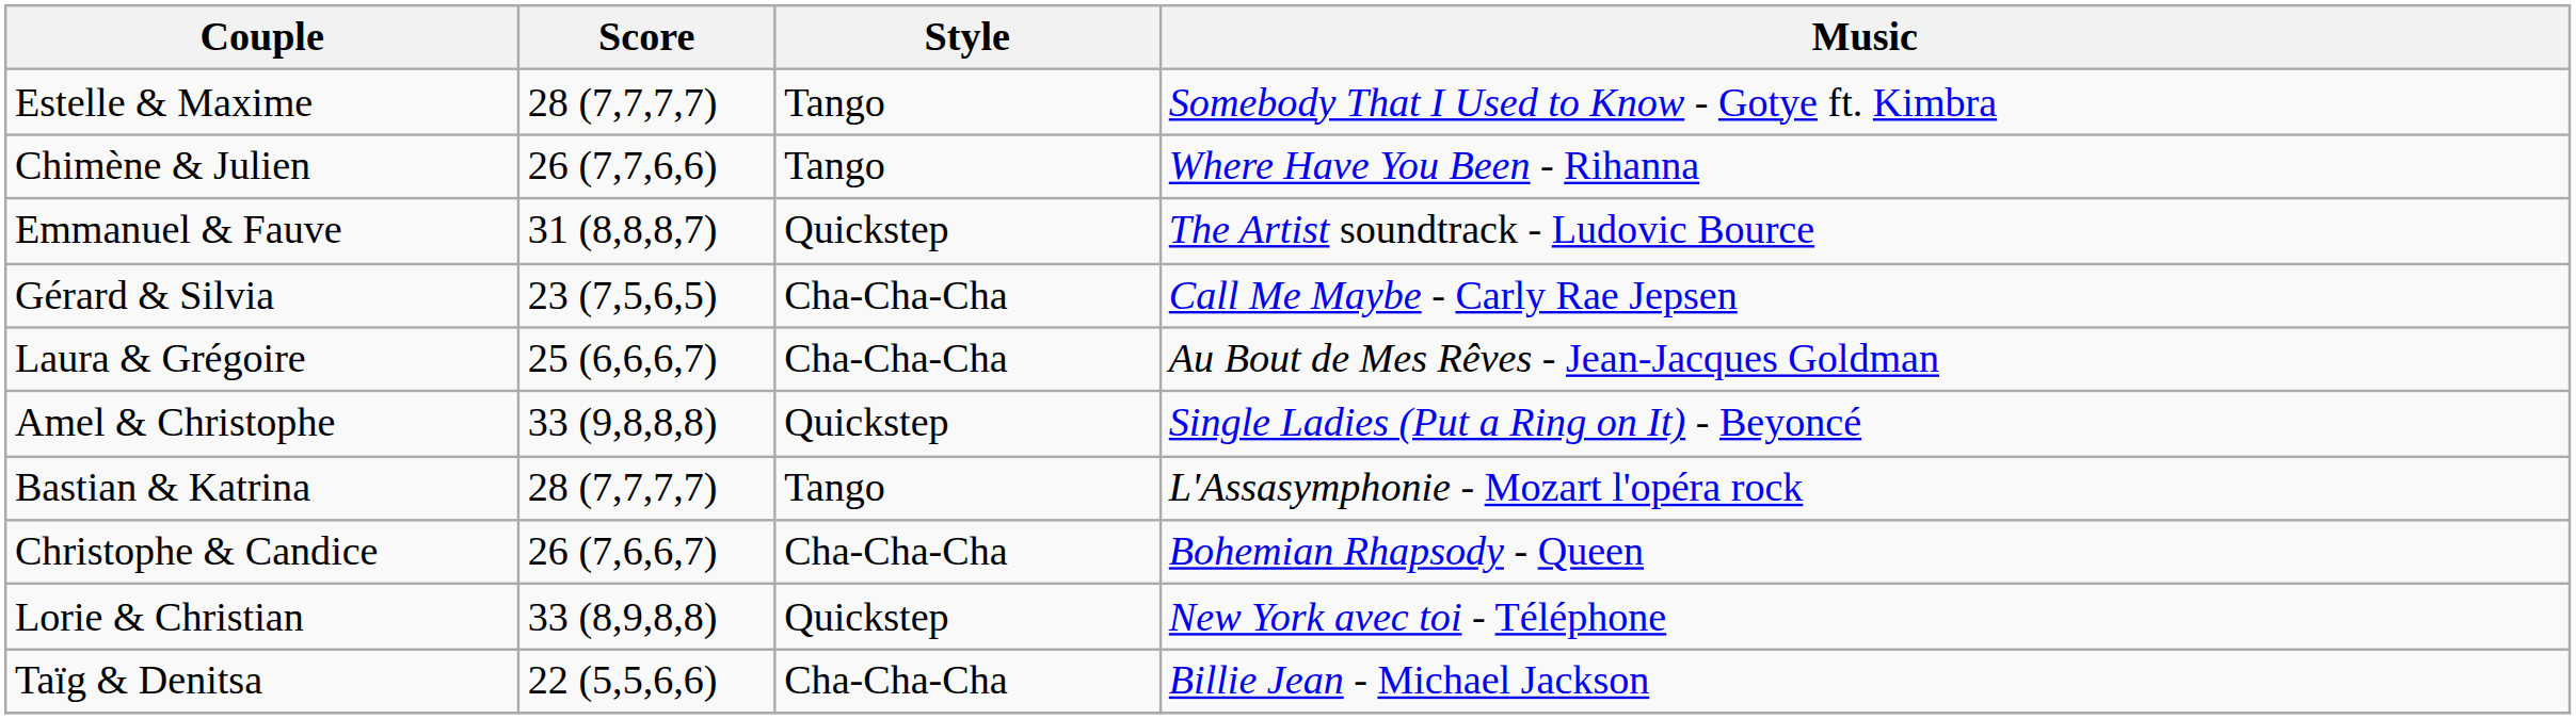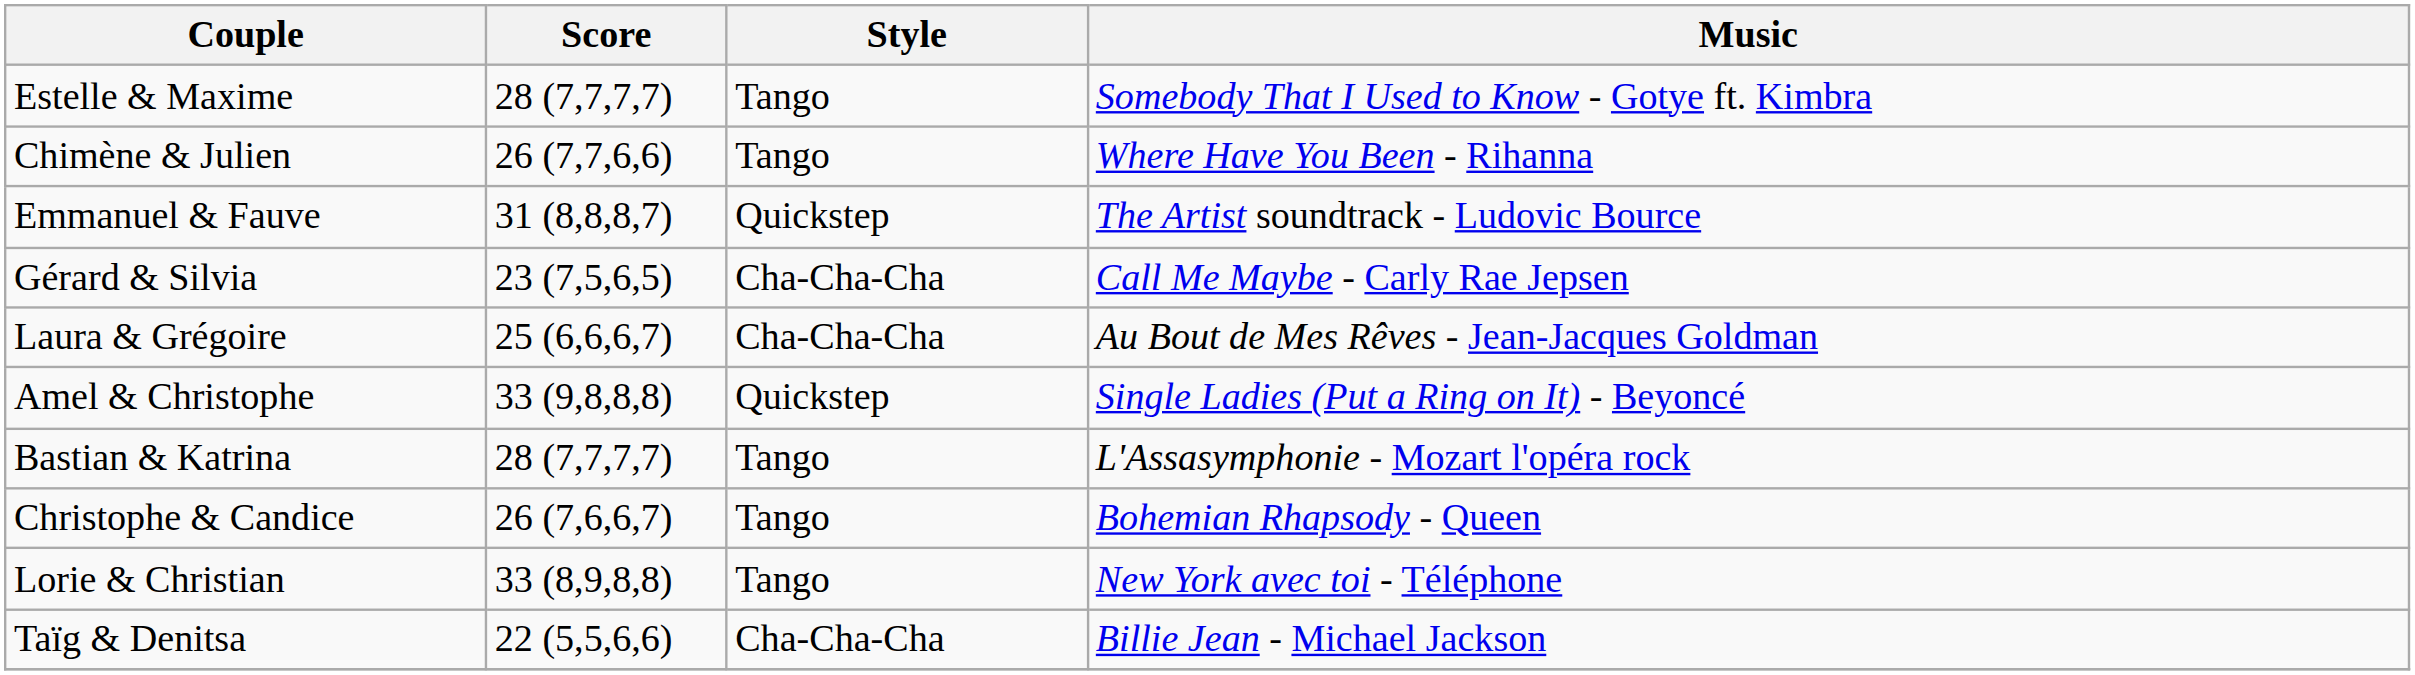 <table class="wikitable" style="width:80%;">
 <tr>
 <th style="width:20%;">Couple</th>
 <th style="width:10%;">Score</th>
 <th style="width:15%;">Style</th>
 <th style="width:60%;">Music</th>
 </tr>
 <tr>
 <td>Estelle & Maxime</td>
 <td>28 (7,7,7,7)</td>
 <td>Tango</td>
 <td><em><a href='#'>Somebody That I Used to Know</a></em> - <a href='#'>Gotye</a> ft. <a href='#'>Kimbra</a></td>
 </tr>
 <tr>
 <td>Chimène & Julien</td>
 <td>26 (7,7,6,6)</td>
 <td>Tango</td>
 <td><em><a href='#'>Where Have You Been</a></em> - <a href='#'>Rihanna</a></td>
 </tr>
 <tr>
 <td>Emmanuel & Fauve</td>
 <td>31 (8,8,8,7)</td>
 <td>Quickstep</td>
 <td><em><a href='#'>The Artist</a></em> soundtrack - <a href='#'>Ludovic Bource</a></td>
 </tr>
 <tr>
 <td>Gérard & Silvia</td>
 <td>23 (7,5,6,5)</td>
 <td>Cha-Cha-Cha</td>
 <td><em><a href='#'>Call Me Maybe</a></em> - <a href='#'>Carly Rae Jepsen</a></td>
 </tr>
 <tr>
 <td>Laura & Grégoire</td>
 <td>25 (6,6,6,7)</td>
 <td>Cha-Cha-Cha</td>
 <td><em>Au Bout de Mes Rêves</em> - <a href='#'>Jean-Jacques Goldman</a></td>
 </tr>
 <tr>
 <td>Amel & Christophe</td>
 <td>33 (9,8,8,8)</td>
 <td>Quickstep</td>
 <td><em><a href='#'>Single Ladies (Put a Ring on It)</a></em> - <a href='#'>Beyoncé</a></td>
 </tr>
 <tr>
 <td>Bastian & Katrina</td>
 <td>28 (7,7,7,7)</td>
 <td>Tango</td>
 <td><em>L'Assasymphonie</em> - <a href='#'>Mozart l'opéra rock</a></td>
 </tr>
 <tr>
 <td>Christophe & Candice</td>
 <td>26 (7,6,6,7)</td>
-<td>Cha-Cha-Cha</td>
+<td>Tango</td>
 <td><em><a href='#'>Bohemian Rhapsody</a></em> - <a href='#'>Queen</a></td>
 </tr>
 <tr>
 <td>Lorie & Christian</td>
 <td>33 (8,9,8,8)</td>
-<td>Quickstep</td>
+<td>Tango</td>
 <td><em><a href='#'>New York avec toi</a></em> - <a href='#'>Téléphone</a></td>
 </tr>
 <tr>
 <td>Taïg & Denitsa</td>
 <td>22 (5,5,6,6)</td>
 <td>Cha-Cha-Cha</td>
 <td><em><a href='#'>Billie Jean</a></em> - <a href='#'>Michael Jackson</a></td>
 </tr>
 <tr>
 </tr>
 </table>
